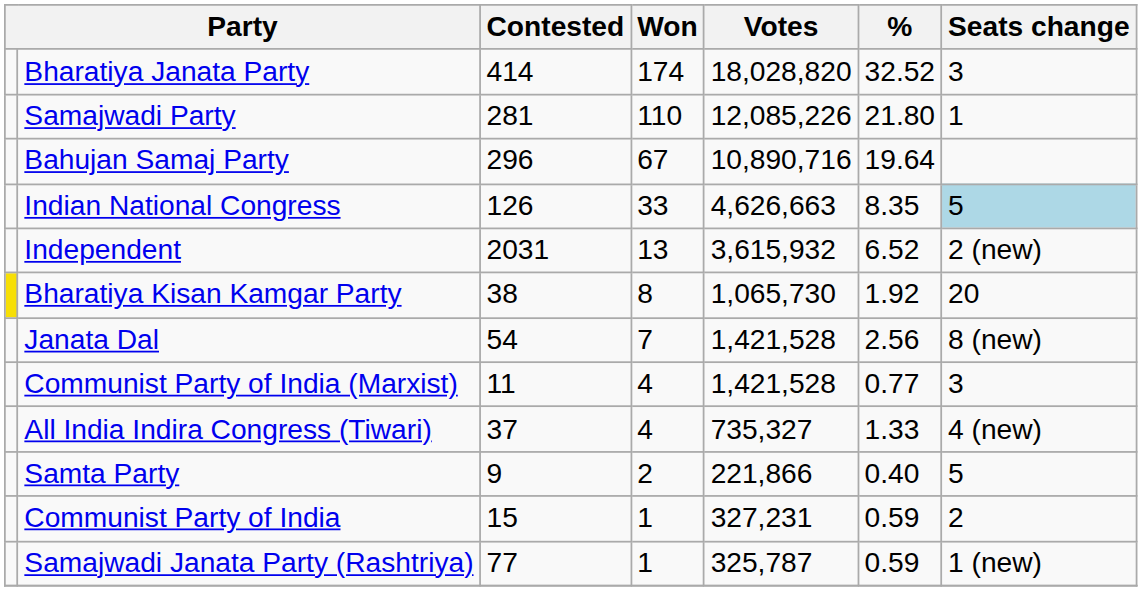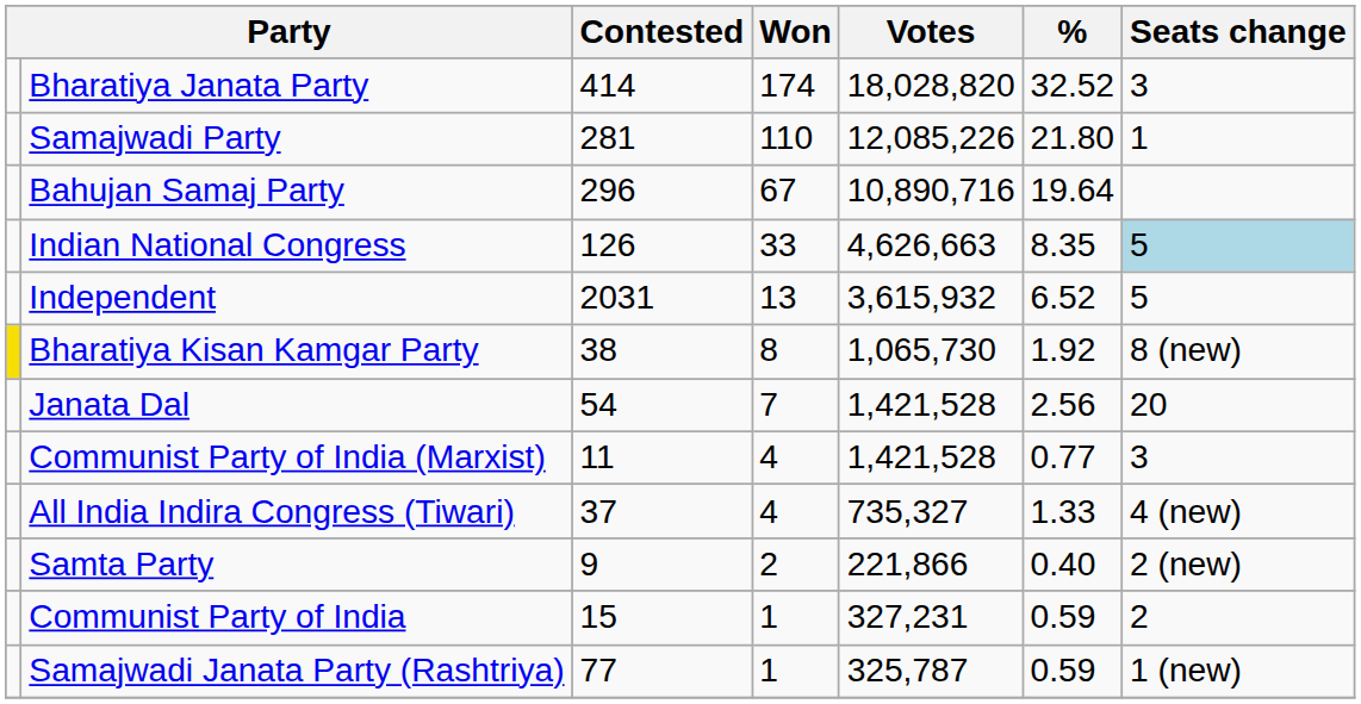 <table class="wikitable sortable">
 <tr>
 <th colspan="2">Party</th>
 <th>Contested</th>
 <th>Won</th>
 <th>Votes</th>
 <th>%</th>
 <th>Seats change</th>
 </tr>
 <tr>
 <td bgcolor= ></td>
 <td><a href='#'>Bharatiya Janata Party</a></td>
 <td>414</td>
 <td>174</td>
 <td>18,028,820</td>
 <td>32.52</td>
 <td> 3</td>
 </tr>
 <tr>
 <td bgcolor= ></td>
 <td><a href='#'>Samajwadi Party</a></td>
 <td>281</td>
 <td>110</td>
 <td>12,085,226</td>
 <td>21.80</td>
 <td> 1</td>
 </tr>
 <tr>
 <td bgcolor= ></td>
 <td><a href='#'>Bahujan Samaj Party</a></td>
 <td>296</td>
 <td>67</td>
 <td>10,890,716</td>
 <td>19.64</td>
 <td></td>
 </tr>
 <tr>
 <td bgcolor= ></td>
 <td><a href='#'>Indian National Congress</a></td>
 <td>126</td>
 <td>33</td>
 <td>4,626,663</td>
 <td>8.35</td>
 <td style="background: lightblue;"> 5</td>
 </tr>
 <tr>
 <td bgcolor= ></td>
 <td><a href='#'>Independent</a></td>
 <td>2031</td>
 <td>13</td>
 <td>3,615,932</td>
 <td>6.52</td>
-<td> 2 (new)</td>
+<td> 5</td>
 </tr>
 <tr>
 <td bgcolor=#F7DF05></td>
 <td><a href='#'>Bharatiya Kisan Kamgar Party</a></td>
 <td>38</td>
 <td>8</td>
 <td>1,065,730</td>
 <td>1.92</td>
-<td> 20</td>
+<td> 8 (new)</td>
 </tr>
 <tr>
 <td bgcolor= ></td>
 <td><a href='#'>Janata Dal</a></td>
 <td>54</td>
 <td>7</td>
 <td>1,421,528</td>
 <td>2.56</td>
-<td> 8 (new)</td>
+<td> 20</td>
 </tr>
 <tr>
 <td bgcolor= ></td>
 <td><a href='#'>Communist Party of India (Marxist)</a></td>
 <td>11</td>
 <td>4</td>
 <td>1,421,528</td>
 <td>0.77</td>
 <td> 3</td>
 </tr>
 <tr>
 <td bgcolor= ></td>
 <td><a href='#'>All India Indira Congress (Tiwari)</a></td>
 <td>37</td>
 <td>4</td>
 <td>735,327</td>
 <td>1.33</td>
 <td> 4 (new)</td>
 </tr>
 <tr>
 <td bgcolor= ></td>
 <td><a href='#'>Samta Party</a></td>
 <td>9</td>
 <td>2</td>
 <td>221,866</td>
 <td>0.40</td>
-<td> 5</td>
+<td> 2 (new)</td>
 </tr>
 <tr>
 <td bgcolor= ></td>
 <td><a href='#'>Communist Party of India</a></td>
 <td>15</td>
 <td>1</td>
 <td>327,231</td>
 <td>0.59</td>
 <td> 2</td>
 </tr>
 <tr>
 <td bgcolor= ></td>
 <td><a href='#'>Samajwadi Janata Party (Rashtriya)</a></td>
 <td>77</td>
 <td>1</td>
 <td>325,787</td>
 <td>0.59</td>
 <td> 1 (new)</td>
 </tr>
 <tr>
 </tr>
 </table>
